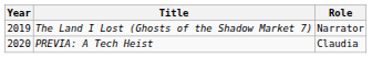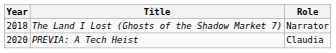 <table class="wikitable">
 <tr>
 <th>Year</th>
 <th>Title</th>
 <th>Role</th>
 </tr>
 <tr>
-<td>2019</td>
+<td>2018</td>
 <td><em>The Land I Lost (Ghosts of the Shadow Market 7)</em></td>
 <td>Narrator</td>
 </tr>
 <tr>
 <td>2020</td>
 <td><em>PREVIA: A Tech Heist</em></td>
 <td>Claudia</td>
 </tr>
 </table>
